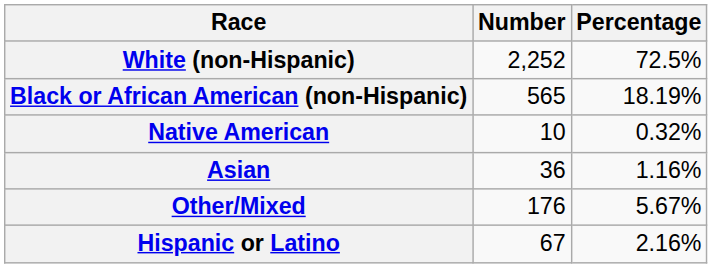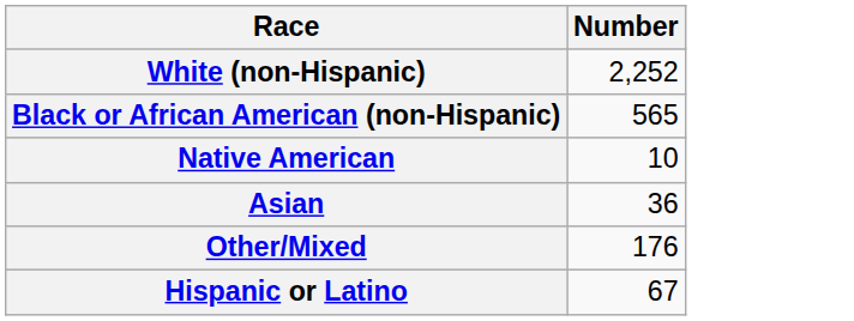 <table class="wikitable" style="text-align:right">
 <tr>
 <th scope="col">Race</th>
 <th scope="col">Number</th>
-<th scope="col">Percentage</th>
 </tr>
 <tr>
 <th scope="row"><a href='#'>White</a> (non-Hispanic)</th>
 <td>2,252</td>
-<td>72.5%</td>
 </tr>
 <tr>
 <th scope="row"><a href='#'>Black or African American</a> (non-Hispanic)</th>
 <td>565</td>
-<td>18.19%</td>
 </tr>
 <tr>
 <th scope="row"><a href='#'>Native American</a></th>
 <td>10</td>
-<td>0.32%</td>
 </tr>
 <tr>
 <th scope="row"><a href='#'>Asian</a></th>
 <td>36</td>
-<td>1.16%</td>
 </tr>
 <tr>
 <th scope="row"><a href='#'>Other/Mixed</a></th>
 <td>176</td>
-<td>5.67%</td>
 </tr>
 <tr>
 <th scope="row"><a href='#'>Hispanic</a> or <a href='#'>Latino</a></th>
 <td>67</td>
-<td>2.16%</td>
 </tr>
 </table>
